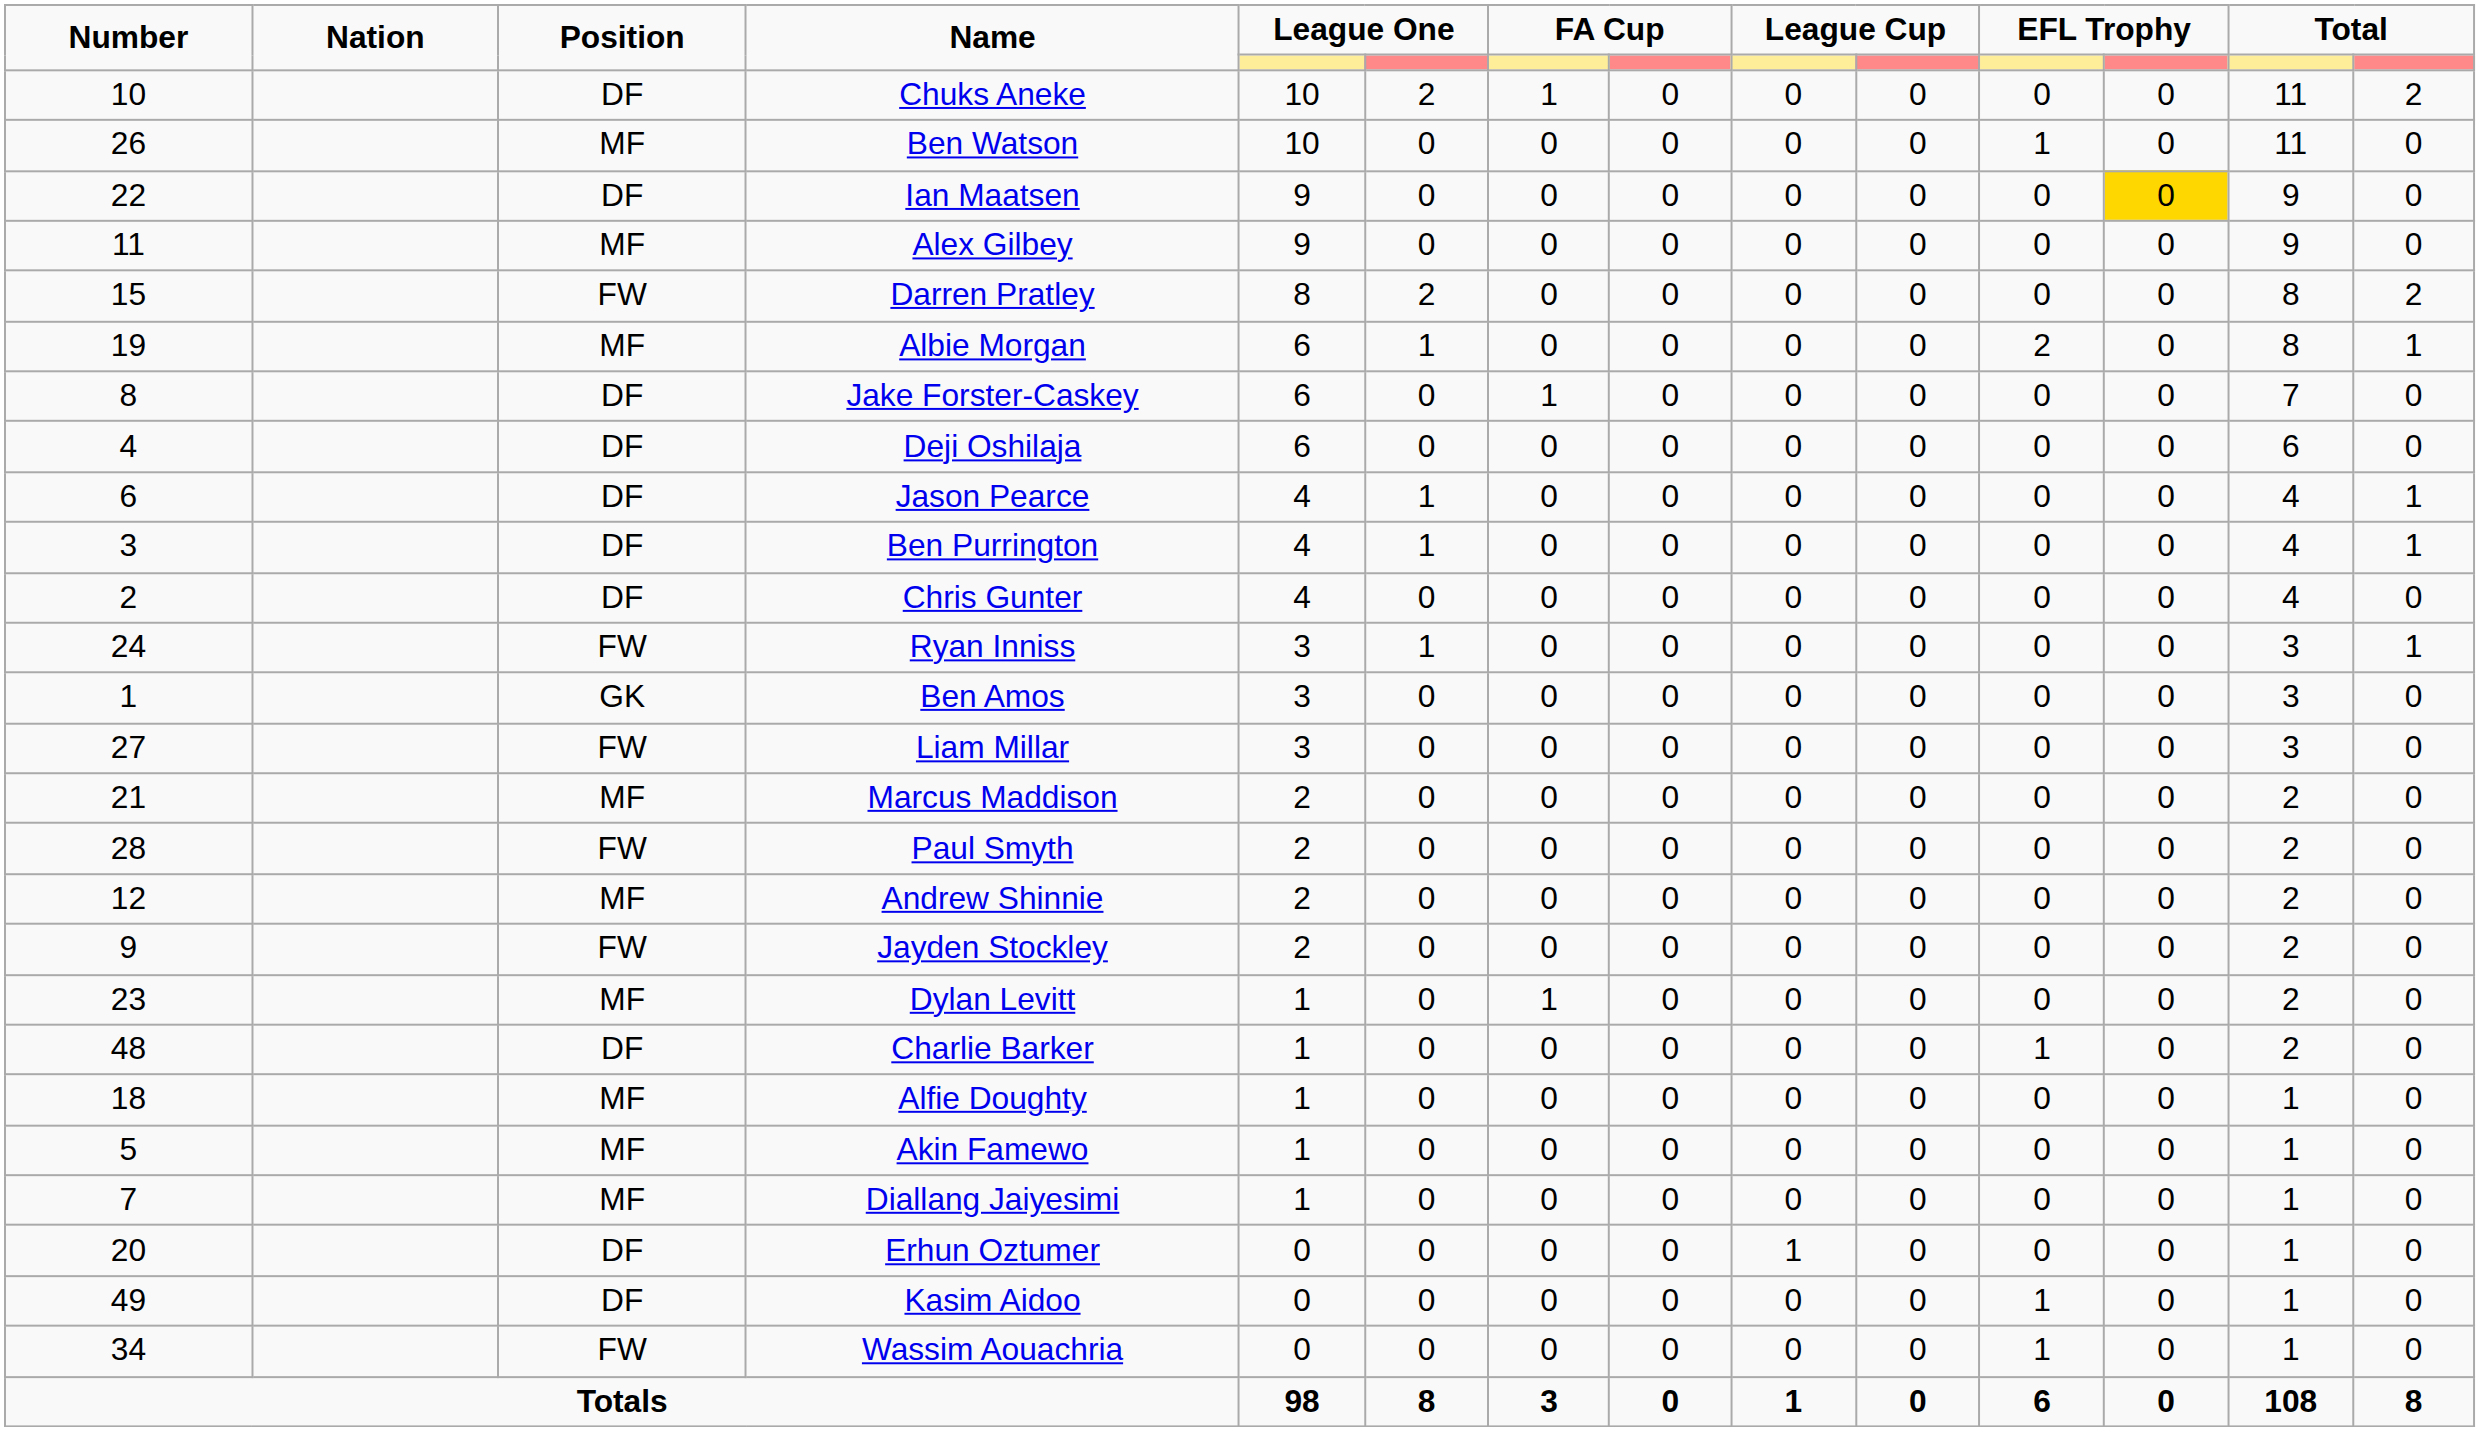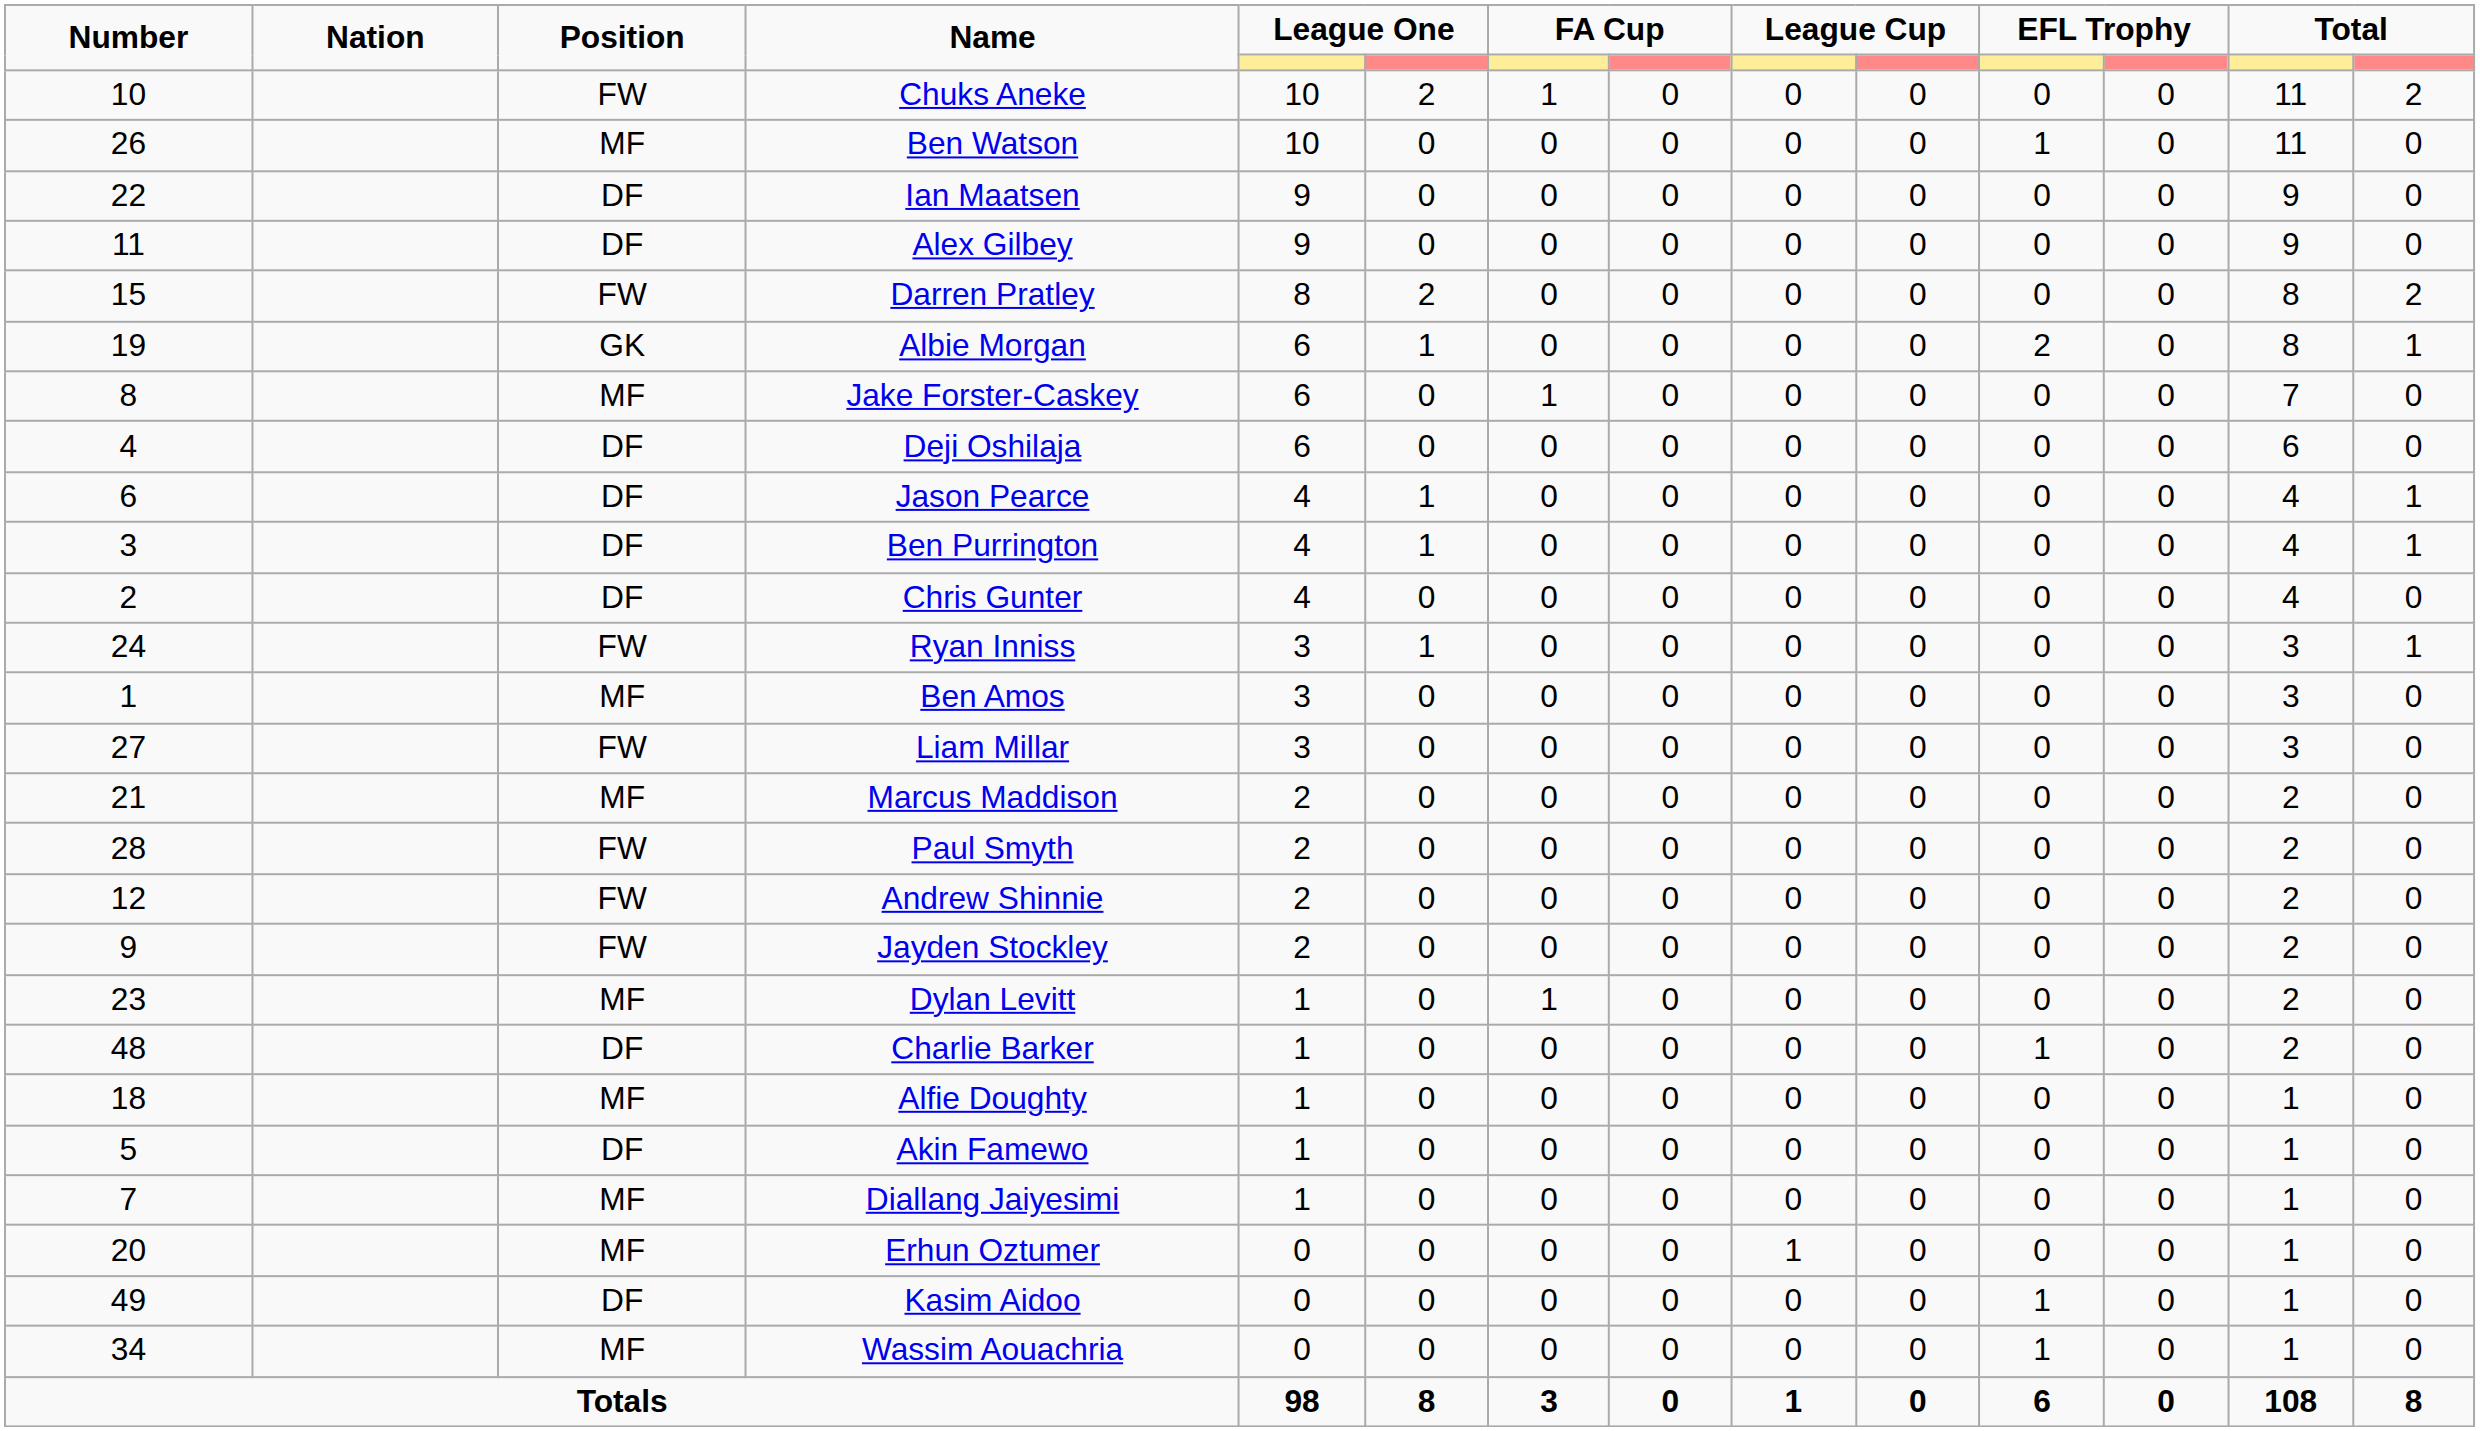 <table class="wikitable" style="text-align:center;">
 <tr style="text-align:center;">
 <td rowspan="2"  style="width:10%; "><strong>Number</strong></td>
 <td rowspan="2"  style="width:10%; "><strong>Nation</strong></td>
 <td rowspan="2"  style="width:10%; "><strong>Position</strong></td>
 <td rowspan="2"  style="width:20%; "><strong>Name</strong></td>
 <td colspan="2"><strong>League One</strong></td>
 <td colspan="2"><strong>FA Cup</strong></td>
 <td colspan="2"><strong>League Cup</strong></td>
 <td colspan="2"><strong>EFL Trophy</strong></td>
 <td colspan="2"><strong>Total</strong></td>
 </tr>
 <tr>
 <th style="width:60px; background:#fe9;"></th>
 <th style="width:60px; background:#ff8888;"></th>
 <th style="width:60px; background:#fe9;"></th>
 <th style="width:60px; background:#ff8888;"></th>
 <th style="width:60px; background:#fe9;"></th>
 <th style="width:60px; background:#ff8888;"></th>
 <th style="width:60px; background:#fe9;"></th>
 <th style="width:60px; background:#ff8888;"></th>
 <th style="width:60px; background:#fe9;"></th>
 <th style="width:60px; background:#ff8888;"></th>
 </tr>
 <tr>
 <td>10</td>
 <td></td>
-<td>DF</td>
+<td>FW</td>
 <td><a href='#'>Chuks Aneke</a></td>
 <td>10</td>
 <td>2</td>
 <td>1</td>
 <td>0</td>
 <td>0</td>
 <td>0</td>
 <td>0</td>
 <td>0</td>
 <td>11</td>
 <td>2</td>
 </tr>
 <tr>
 <td>26</td>
 <td></td>
 <td>MF</td>
 <td><a href='#'>Ben Watson</a></td>
 <td>10</td>
 <td>0</td>
 <td>0</td>
 <td>0</td>
 <td>0</td>
 <td>0</td>
 <td>1</td>
 <td>0</td>
 <td>11</td>
 <td>0</td>
 </tr>
 <tr>
 <td>22</td>
 <td></td>
 <td>DF</td>
 <td><a href='#'>Ian Maatsen</a></td>
 <td>9</td>
 <td>0</td>
 <td>0</td>
 <td>0</td>
 <td>0</td>
 <td>0</td>
 <td>0</td>
-<td style="background: gold;">0</td>
+<td>0</td>
 <td>9</td>
 <td>0</td>
 </tr>
 <tr>
 <td>11</td>
 <td></td>
-<td>MF</td>
+<td>DF</td>
 <td><a href='#'>Alex Gilbey</a></td>
 <td>9</td>
 <td>0</td>
 <td>0</td>
 <td>0</td>
 <td>0</td>
 <td>0</td>
 <td>0</td>
 <td>0</td>
 <td>9</td>
 <td>0</td>
 </tr>
 <tr>
 <td>15</td>
 <td></td>
 <td>FW</td>
 <td><a href='#'>Darren Pratley</a></td>
 <td>8</td>
 <td>2</td>
 <td>0</td>
 <td>0</td>
 <td>0</td>
 <td>0</td>
 <td>0</td>
 <td>0</td>
 <td>8</td>
 <td>2</td>
 </tr>
 <tr>
 <td>19</td>
 <td></td>
-<td>MF</td>
+<td>GK</td>
 <td><a href='#'>Albie Morgan</a></td>
 <td>6</td>
 <td>1</td>
 <td>0</td>
 <td>0</td>
 <td>0</td>
 <td>0</td>
 <td>2</td>
 <td>0</td>
 <td>8</td>
 <td>1</td>
 </tr>
 <tr>
 <td>8</td>
 <td></td>
-<td>DF</td>
+<td>MF</td>
 <td><a href='#'>Jake Forster-Caskey</a></td>
 <td>6</td>
 <td>0</td>
 <td>1</td>
 <td>0</td>
 <td>0</td>
 <td>0</td>
 <td>0</td>
 <td>0</td>
 <td>7</td>
 <td>0</td>
 </tr>
 <tr>
 <td>4</td>
 <td></td>
 <td>DF</td>
 <td><a href='#'>Deji Oshilaja</a></td>
 <td>6</td>
 <td>0</td>
 <td>0</td>
 <td>0</td>
 <td>0</td>
 <td>0</td>
 <td>0</td>
 <td>0</td>
 <td>6</td>
 <td>0</td>
 </tr>
 <tr>
 <td>6</td>
 <td></td>
 <td>DF</td>
 <td><a href='#'>Jason Pearce</a></td>
 <td>4</td>
 <td>1</td>
 <td>0</td>
 <td>0</td>
 <td>0</td>
 <td>0</td>
 <td>0</td>
 <td>0</td>
 <td>4</td>
 <td>1</td>
 </tr>
 <tr>
 <td>3</td>
 <td></td>
 <td>DF</td>
 <td><a href='#'>Ben Purrington</a></td>
 <td>4</td>
 <td>1</td>
 <td>0</td>
 <td>0</td>
 <td>0</td>
 <td>0</td>
 <td>0</td>
 <td>0</td>
 <td>4</td>
 <td>1</td>
 </tr>
 <tr>
 <td>2</td>
 <td></td>
 <td>DF</td>
 <td><a href='#'>Chris Gunter</a></td>
 <td>4</td>
 <td>0</td>
 <td>0</td>
 <td>0</td>
 <td>0</td>
 <td>0</td>
 <td>0</td>
 <td>0</td>
 <td>4</td>
 <td>0</td>
 </tr>
 <tr>
 <td>24</td>
 <td></td>
 <td>FW</td>
 <td><a href='#'>Ryan Inniss</a></td>
 <td>3</td>
 <td>1</td>
 <td>0</td>
 <td>0</td>
 <td>0</td>
 <td>0</td>
 <td>0</td>
 <td>0</td>
 <td>3</td>
 <td>1</td>
 </tr>
 <tr>
 <td>1</td>
 <td></td>
-<td>GK</td>
+<td>MF</td>
 <td><a href='#'>Ben Amos</a></td>
 <td>3</td>
 <td>0</td>
 <td>0</td>
 <td>0</td>
 <td>0</td>
 <td>0</td>
 <td>0</td>
 <td>0</td>
 <td>3</td>
 <td>0</td>
 </tr>
 <tr>
 <td>27</td>
 <td></td>
 <td>FW</td>
 <td><a href='#'>Liam Millar</a></td>
 <td>3</td>
 <td>0</td>
 <td>0</td>
 <td>0</td>
 <td>0</td>
 <td>0</td>
 <td>0</td>
 <td>0</td>
 <td>3</td>
 <td>0</td>
 </tr>
 <tr>
 <td>21</td>
 <td></td>
 <td>MF</td>
 <td><a href='#'>Marcus Maddison</a></td>
 <td>2</td>
 <td>0</td>
 <td>0</td>
 <td>0</td>
 <td>0</td>
 <td>0</td>
 <td>0</td>
 <td>0</td>
 <td>2</td>
 <td>0</td>
 </tr>
 <tr>
 <td>28</td>
 <td></td>
 <td>FW</td>
 <td><a href='#'>Paul Smyth</a></td>
 <td>2</td>
 <td>0</td>
 <td>0</td>
 <td>0</td>
 <td>0</td>
 <td>0</td>
 <td>0</td>
 <td>0</td>
 <td>2</td>
 <td>0</td>
 </tr>
 <tr>
 <td>12</td>
 <td></td>
-<td>MF</td>
+<td>FW</td>
 <td><a href='#'>Andrew Shinnie</a></td>
 <td>2</td>
 <td>0</td>
 <td>0</td>
 <td>0</td>
 <td>0</td>
 <td>0</td>
 <td>0</td>
 <td>0</td>
 <td>2</td>
 <td>0</td>
 </tr>
 <tr>
 <td>9</td>
 <td></td>
 <td>FW</td>
 <td><a href='#'>Jayden Stockley</a></td>
 <td>2</td>
 <td>0</td>
 <td>0</td>
 <td>0</td>
 <td>0</td>
 <td>0</td>
 <td>0</td>
 <td>0</td>
 <td>2</td>
 <td>0</td>
 </tr>
 <tr>
 <td>23</td>
 <td></td>
 <td>MF</td>
 <td><a href='#'>Dylan Levitt</a></td>
 <td>1</td>
 <td>0</td>
 <td>1</td>
 <td>0</td>
 <td>0</td>
 <td>0</td>
 <td>0</td>
 <td>0</td>
 <td>2</td>
 <td>0</td>
 </tr>
 <tr>
 <td>48</td>
 <td></td>
 <td>DF</td>
 <td><a href='#'>Charlie Barker</a></td>
 <td>1</td>
 <td>0</td>
 <td>0</td>
 <td>0</td>
 <td>0</td>
 <td>0</td>
 <td>1</td>
 <td>0</td>
 <td>2</td>
 <td>0</td>
 </tr>
 <tr>
 <td>18</td>
 <td></td>
 <td>MF</td>
 <td><a href='#'>Alfie Doughty</a></td>
 <td>1</td>
 <td>0</td>
 <td>0</td>
 <td>0</td>
 <td>0</td>
 <td>0</td>
 <td>0</td>
 <td>0</td>
 <td>1</td>
 <td>0</td>
 </tr>
 <tr>
 <td>5</td>
 <td></td>
-<td>MF</td>
+<td>DF</td>
 <td><a href='#'>Akin Famewo</a></td>
 <td>1</td>
 <td>0</td>
 <td>0</td>
 <td>0</td>
 <td>0</td>
 <td>0</td>
 <td>0</td>
 <td>0</td>
 <td>1</td>
 <td>0</td>
 </tr>
 <tr>
 <td>7</td>
 <td></td>
 <td>MF</td>
 <td><a href='#'>Diallang Jaiyesimi</a></td>
 <td>1</td>
 <td>0</td>
 <td>0</td>
 <td>0</td>
 <td>0</td>
 <td>0</td>
 <td>0</td>
 <td>0</td>
 <td>1</td>
 <td>0</td>
 </tr>
 <tr>
 <td>20</td>
 <td></td>
-<td>DF</td>
+<td>MF</td>
 <td><a href='#'>Erhun Oztumer</a></td>
 <td>0</td>
 <td>0</td>
 <td>0</td>
 <td>0</td>
 <td>1</td>
 <td>0</td>
 <td>0</td>
 <td>0</td>
 <td>1</td>
 <td>0</td>
 </tr>
 <tr>
 <td>49</td>
 <td></td>
 <td>DF</td>
 <td><a href='#'>Kasim Aidoo</a></td>
 <td>0</td>
 <td>0</td>
 <td>0</td>
 <td>0</td>
 <td>0</td>
 <td>0</td>
 <td>1</td>
 <td>0</td>
 <td>1</td>
 <td>0</td>
 </tr>
 <tr>
 <td>34</td>
 <td></td>
-<td>FW</td>
+<td>MF</td>
 <td><a href='#'>Wassim Aouachria</a></td>
 <td>0</td>
 <td>0</td>
 <td>0</td>
 <td>0</td>
 <td>0</td>
 <td>0</td>
 <td>1</td>
 <td>0</td>
 <td>1</td>
 <td>0</td>
 </tr>
 <tr>
 <td colspan="4"><strong>Totals</strong></td>
 <td><strong>98</strong></td>
 <td><strong>8</strong></td>
 <td><strong>3</strong></td>
 <td><strong>0</strong></td>
 <td><strong>1</strong></td>
 <td><strong>0</strong></td>
 <td><strong>6</strong></td>
 <td><strong>0</strong></td>
 <td><strong>108</strong></td>
 <td><strong>8</strong></td>
 </tr>
 <tr>
 </tr>
 </table>
